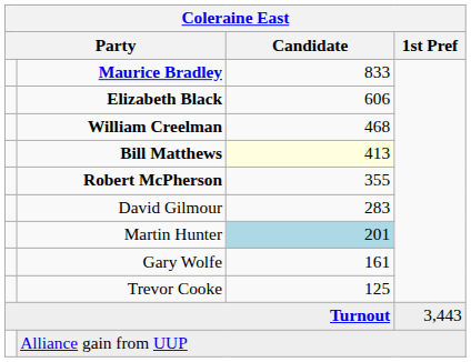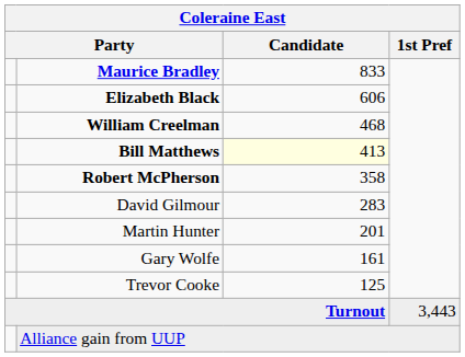 <table class="wikitable">
 <tr>
 <th colspan="4" align="center"><a href='#'>Coleraine East</a></th>
 </tr>
 <tr>
 <th colspan="2" align="center" width=200>Party</th>
 <th width=150>Candidate</th>
 <th width=60>1st Pref</th>
 </tr>
 <tr>
 <td></td>
 <td align="right"><strong><a href='#'>Maurice Bradley</a></strong></td>
 <td align="right">833</td>
 </tr>
 <tr>
 <td></td>
 <td align="right"><strong>Elizabeth Black</strong></td>
 <td align="right">606</td>
 </tr>
 <tr>
 <td></td>
 <td align="right"><strong>William Creelman</strong></td>
 <td align="right">468</td>
 </tr>
 <tr>
 <td></td>
 <td align="right"><strong>Bill Matthews</strong></td>
 <td align="right" style="background: lightyellow;">413</td>
 </tr>
 <tr>
 <td></td>
 <td align="right"><strong>Robert McPherson</strong></td>
-<td align="right">355</td>
+<td align="right">358</td>
 </tr>
 <tr>
 <td></td>
 <td align="right">David Gilmour</td>
 <td align="right">283</td>
 </tr>
 <tr>
 <td></td>
 <td align="right">Martin Hunter</td>
-<td align="right" style="background: lightblue;">201</td>
+<td align="right">201</td>
 </tr>
 <tr>
 <td></td>
 <td align="right">Gary Wolfe</td>
 <td align="right">161</td>
 </tr>
 <tr>
 <td></td>
 <td align="right">Trevor Cooke</td>
 <td align="right">125</td>
 </tr>
 <tr bgcolor="EEEEEE">
 <td colspan=3 align="right"><strong><a href='#'>Turnout</a></strong></td>
 <td align="right">3,443</td>
 </tr>
 <tr>
 <td bgcolor=></td>
 <td colspan=3 bgcolor="EEEEEE"><a href='#'>Alliance</a> gain from <a href='#'>UUP</a></td>
 </tr>
 </table>
